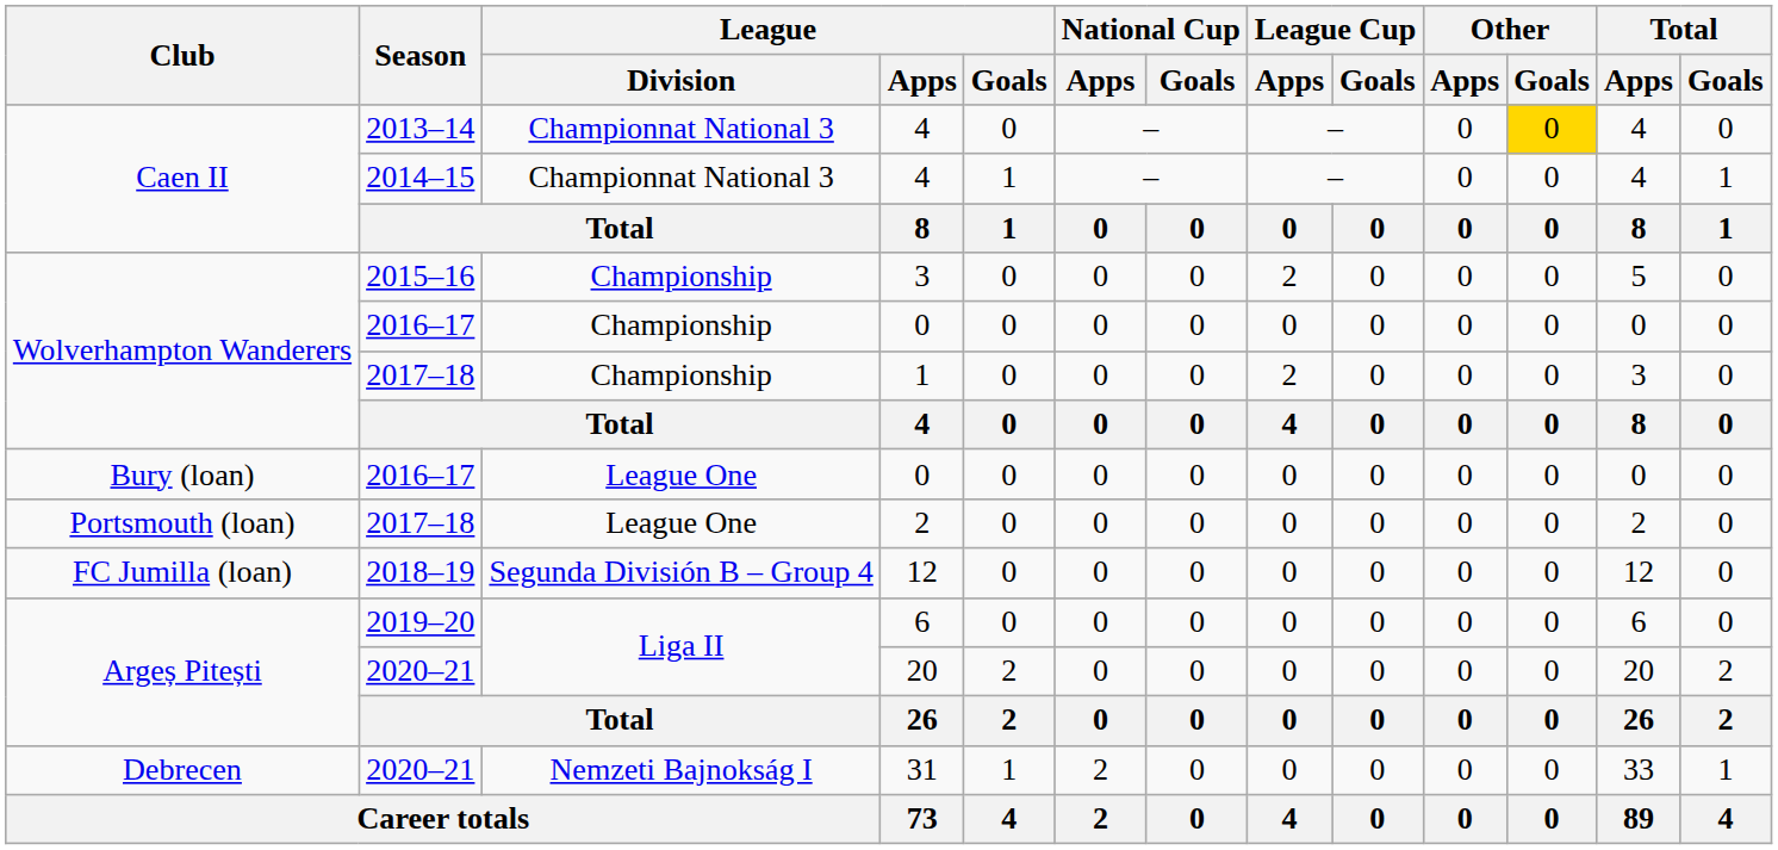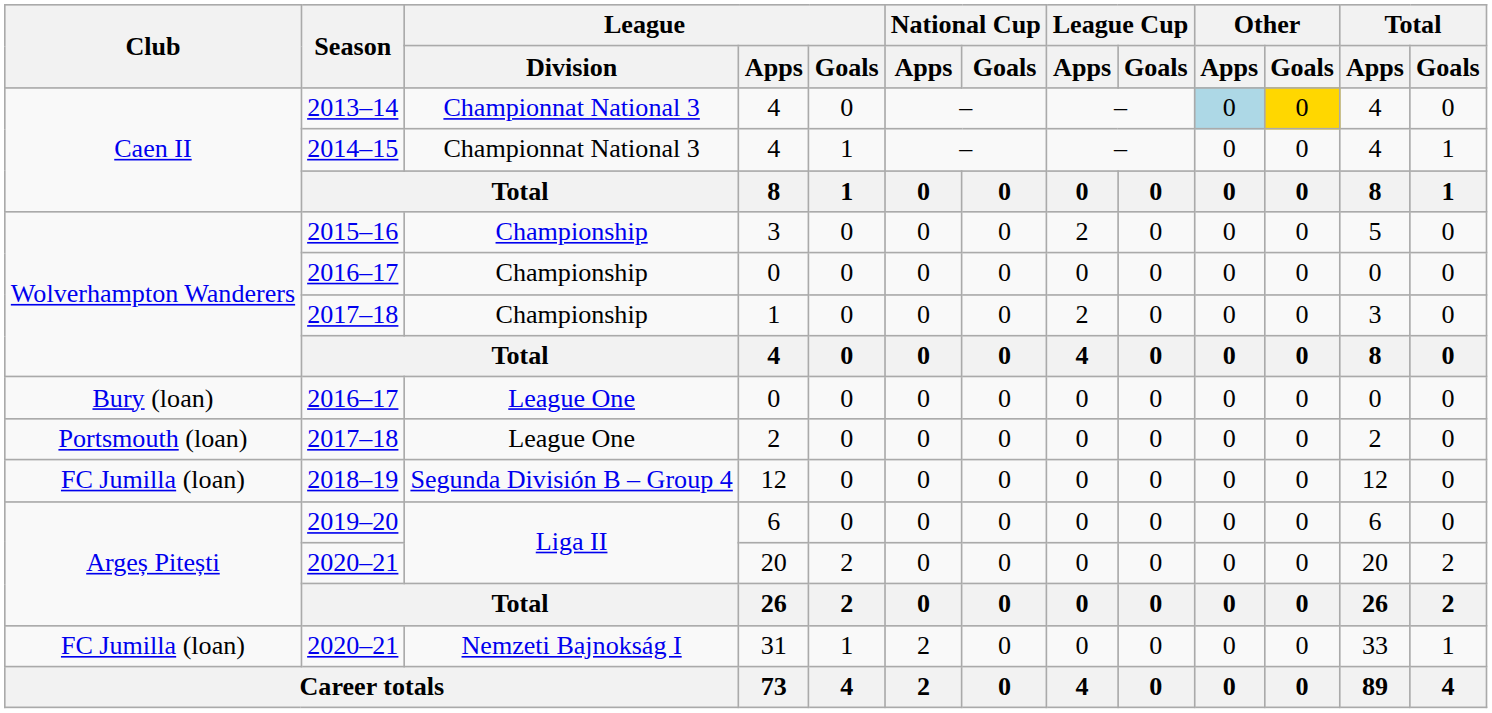 <table class="wikitable" style="text-align: center">
 <tr>
 <th rowspan="2">Club</th>
 <th rowspan="2">Season</th>
 <th colspan="3">League</th>
 <th colspan="2">National Cup</th>
 <th colspan="2">League Cup</th>
 <th colspan="2">Other</th>
 <th colspan="2">Total</th>
 </tr>
 <tr>
 <th>Division</th>
 <th>Apps</th>
 <th>Goals</th>
 <th>Apps</th>
 <th>Goals</th>
 <th>Apps</th>
 <th>Goals</th>
 <th>Apps</th>
 <th>Goals</th>
 <th>Apps</th>
 <th>Goals</th>
 </tr>
 <tr>
 <td rowspan="3"><a href='#'>Caen II</a></td>
 <td><a href='#'>2013–14</a></td>
 <td><a href='#'>Championnat National 3</a></td>
 <td>4</td>
 <td>0</td>
 <td colspan="2">–</td>
 <td colspan="2">–</td>
-<td>0</td>
+<td style="background: lightblue;">0</td>
 <td style="background: gold;">0</td>
 <td>4</td>
 <td>0</td>
 </tr>
 <tr>
 <td><a href='#'>2014–15</a></td>
 <td>Championnat National 3</td>
 <td>4</td>
 <td>1</td>
 <td colspan="2">–</td>
 <td colspan="2">–</td>
 <td>0</td>
 <td>0</td>
 <td>4</td>
 <td>1</td>
 </tr>
 <tr>
 <th colspan="2">Total</th>
 <th>8</th>
 <th>1</th>
 <th>0</th>
 <th>0</th>
 <th>0</th>
 <th>0</th>
 <th>0</th>
 <th>0</th>
 <th>8</th>
 <th>1</th>
 </tr>
 <tr>
 <td rowspan="4"><a href='#'>Wolverhampton Wanderers</a></td>
 <td><a href='#'>2015–16</a></td>
 <td><a href='#'>Championship</a></td>
 <td>3</td>
 <td>0</td>
 <td>0</td>
 <td>0</td>
 <td>2</td>
 <td>0</td>
 <td>0</td>
 <td>0</td>
 <td>5</td>
 <td>0</td>
 </tr>
 <tr>
 <td><a href='#'>2016–17</a></td>
 <td>Championship</td>
 <td>0</td>
 <td>0</td>
 <td>0</td>
 <td>0</td>
 <td>0</td>
 <td>0</td>
 <td>0</td>
 <td>0</td>
 <td>0</td>
 <td>0</td>
 </tr>
 <tr>
 <td><a href='#'>2017–18</a></td>
 <td>Championship</td>
 <td>1</td>
 <td>0</td>
 <td>0</td>
 <td>0</td>
 <td>2</td>
 <td>0</td>
 <td>0</td>
 <td>0</td>
 <td>3</td>
 <td>0</td>
 </tr>
 <tr>
 <th colspan="2">Total</th>
 <th>4</th>
 <th>0</th>
 <th>0</th>
 <th>0</th>
 <th>4</th>
 <th>0</th>
 <th>0</th>
 <th>0</th>
 <th>8</th>
 <th>0</th>
 </tr>
 <tr>
 <td><a href='#'>Bury</a> (loan)</td>
 <td><a href='#'>2016–17</a></td>
 <td><a href='#'>League One</a></td>
 <td>0</td>
 <td>0</td>
 <td>0</td>
 <td>0</td>
 <td>0</td>
 <td>0</td>
 <td>0</td>
 <td>0</td>
 <td>0</td>
 <td>0</td>
 </tr>
 <tr>
 <td><a href='#'>Portsmouth</a> (loan)</td>
 <td><a href='#'>2017–18</a></td>
 <td>League One</td>
 <td>2</td>
 <td>0</td>
 <td>0</td>
 <td>0</td>
 <td>0</td>
 <td>0</td>
 <td>0</td>
 <td>0</td>
 <td>2</td>
 <td>0</td>
 </tr>
 <tr>
 <td><a href='#'>FC Jumilla</a> (loan)</td>
 <td><a href='#'>2018–19</a></td>
 <td><a href='#'>Segunda División B – Group 4</a></td>
 <td>12</td>
 <td>0</td>
 <td>0</td>
 <td>0</td>
 <td>0</td>
 <td>0</td>
 <td>0</td>
 <td>0</td>
 <td>12</td>
 <td>0</td>
 </tr>
 <tr>
 <td rowspan="3"><a href='#'>Argeș Pitești</a></td>
 <td><a href='#'>2019–20</a></td>
 <td rowspan="2"><a href='#'>Liga II</a></td>
 <td>6</td>
 <td>0</td>
 <td>0</td>
 <td>0</td>
 <td>0</td>
 <td>0</td>
 <td>0</td>
 <td>0</td>
 <td>6</td>
 <td>0</td>
 </tr>
 <tr>
 <td><a href='#'>2020–21</a></td>
 <td>20</td>
 <td>2</td>
 <td>0</td>
 <td>0</td>
 <td>0</td>
 <td>0</td>
 <td>0</td>
 <td>0</td>
 <td>20</td>
 <td>2</td>
 </tr>
 <tr>
 <th colspan="2">Total</th>
 <th>26</th>
 <th>2</th>
 <th>0</th>
 <th>0</th>
 <th>0</th>
 <th>0</th>
 <th>0</th>
 <th>0</th>
 <th>26</th>
 <th>2</th>
 </tr>
 <tr>
-<td><a href='#'>Debrecen</a></td>
+<td><a href='#'>FC Jumilla</a> (loan)</td>
 <td><a href='#'>2020–21</a></td>
 <td><a href='#'>Nemzeti Bajnokság I</a></td>
 <td>31</td>
 <td>1</td>
 <td>2</td>
 <td>0</td>
 <td>0</td>
 <td>0</td>
 <td>0</td>
 <td>0</td>
 <td>33</td>
 <td>1</td>
 </tr>
 <tr>
 <th colspan="3">Career totals</th>
 <th>73</th>
 <th>4</th>
 <th>2</th>
 <th>0</th>
 <th>4</th>
 <th>0</th>
 <th>0</th>
 <th>0</th>
 <th>89</th>
 <th>4</th>
 </tr>
 </table>
